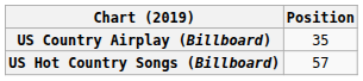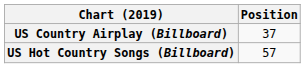 <table class="wikitable sortable plainrowheaders" style="text-align:center">
 <tr>
 <th>Chart (2019)</th>
 <th>Position</th>
 </tr>
 <tr>
 <th scope="row">US Country Airplay (<em>Billboard</em>)</th>
-<td>35</td>
+<td>37</td>
 </tr>
 <tr>
 <th scope="row">US Hot Country Songs (<em>Billboard</em>)</th>
 <td>57</td>
 </tr>
 </table>
